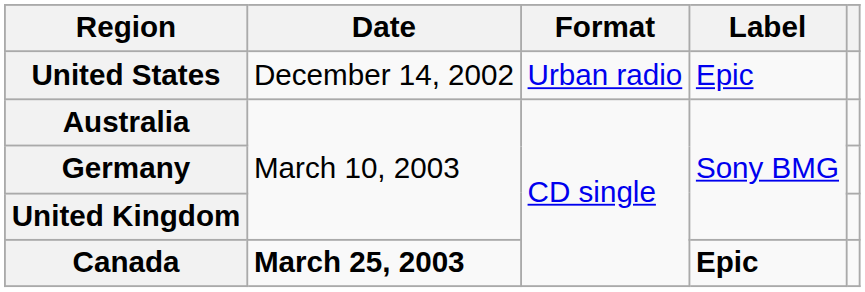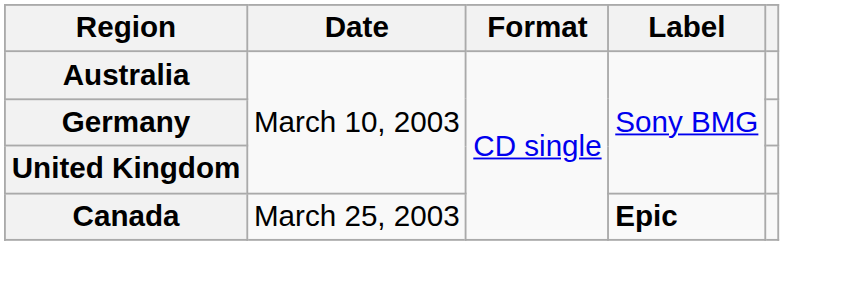 <table class="wikitable plainrowheaders">
 <tr>
 <th scope="col">Region</th>
 <th scope="col">Date</th>
 <th scope="col">Format</th>
 <th scope="col">Label</th>
 <th scope="col"></th>
-</tr>
-<tr>
-<th scope="row">United States</th>
-<td>December 14, 2002</td>
-<td><a href='#'>Urban radio</a></td>
-<td><a href='#'>Epic</a></td>
-<td></td>
 </tr>
 <tr>
 <th scope="row">Australia</th>
 <td rowspan="3">March 10, 2003</td>
 <td rowspan="4"><a href='#'>CD single</a></td>
 <td rowspan="3"><a href='#'>Sony BMG</a></td>
 <td></td>
 </tr>
 <tr>
 <th scope="row">Germany</th>
 <td></td>
 </tr>
 <tr>
 <th scope="row">United Kingdom</th>
 <td></td>
 </tr>
 <tr>
 <th scope="row">Canada</th>
-<td><strong>March 25, 2003</strong></td>
+<td>March 25, 2003</td>
 <td><strong>Epic</strong></td>
 <td></td>
 </tr>
 </table>
